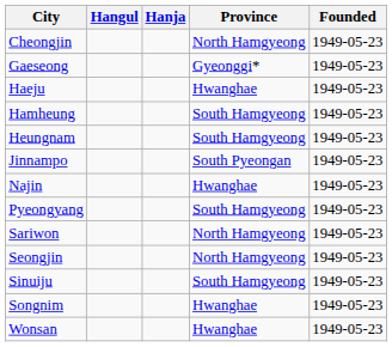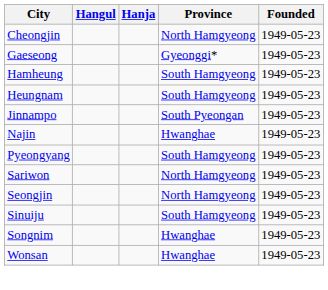 <table class="wikitable sortable" style="text-align:right;">
 <tr>
 <th>City</th>
 <th><a href='#'>Hangul</a></th>
 <th><a href='#'>Hanja</a></th>
 <th>Province</th>
 <th>Founded</th>
 </tr>
 <tr>
 <td align="left"><a href='#'>Cheongjin</a></td>
 <td align="left"><span></span></td>
 <td align="left"><span></span></td>
 <td align="left"><a href='#'>North Hamgyeong</a></td>
 <td>1949-05-23</td>
 </tr>
 <tr>
 <td align="left"><a href='#'>Gaeseong</a></td>
 <td align="left"><span></span></td>
 <td align="left"><span></span></td>
 <td align="left"><a href='#'>Gyeonggi</a>*</td>
-<td>1949-05-23</td>
-</tr>
-<tr>
-<td align="left"><a href='#'>Haeju</a></td>
-<td align="left"><span></span></td>
-<td align="left"><span></span></td>
-<td align="left"><a href='#'>Hwanghae</a></td>
 <td>1949-05-23</td>
 </tr>
 <tr>
 <td align="left"><a href='#'>Hamheung</a></td>
 <td align="left"><span></span></td>
 <td align="left"><span></span></td>
 <td align="left"><a href='#'>South Hamgyeong</a></td>
 <td>1949-05-23</td>
 </tr>
 <tr>
 <td align="left"><a href='#'>Heungnam</a></td>
 <td align="left"><span></span></td>
 <td align="left"><span></span></td>
 <td align="left"><a href='#'>South Hamgyeong</a></td>
 <td>1949-05-23</td>
 </tr>
 <tr>
 <td align="left"><a href='#'>Jinnampo</a></td>
 <td align="left"><span></span></td>
 <td align="left"><span></span></td>
 <td align="left"><a href='#'>South Pyeongan</a></td>
 <td>1949-05-23</td>
 </tr>
 <tr>
 <td align="left"><a href='#'>Najin</a></td>
 <td align="left"><span></span></td>
 <td align="left"><span></span></td>
 <td align="left"><a href='#'>Hwanghae</a></td>
 <td>1949-05-23</td>
 </tr>
 <tr>
 <td align="left"><a href='#'>Pyeongyang</a></td>
 <td align="left"><span></span></td>
 <td align="left"><span></span></td>
 <td align="left"><a href='#'>South Hamgyeong</a></td>
 <td>1949-05-23</td>
 </tr>
 <tr>
 <td align="left"><a href='#'>Sariwon</a></td>
 <td align="left"><span></span></td>
 <td align="left"><span></span></td>
 <td align="left"><a href='#'>North Hamgyeong</a></td>
 <td>1949-05-23</td>
 </tr>
 <tr>
 <td align="left"><a href='#'>Seongjin</a></td>
 <td align="left"><span></span></td>
 <td align="left"><span></span></td>
 <td align="left"><a href='#'>North Hamgyeong</a></td>
 <td>1949-05-23</td>
 </tr>
 <tr>
 <td align="left"><a href='#'>Sinuiju</a></td>
 <td align="left"><span></span></td>
 <td align="left"><span></span></td>
 <td align="left"><a href='#'>South Hamgyeong</a></td>
 <td>1949-05-23</td>
 </tr>
 <tr>
 <td align="left"><a href='#'>Songnim</a></td>
 <td align="left"><span></span></td>
 <td align="left"><span></span></td>
 <td align="left"><a href='#'>Hwanghae</a></td>
 <td>1949-05-23</td>
 </tr>
 <tr>
 <td align="left"><a href='#'>Wonsan</a></td>
 <td align="left"><span></span></td>
 <td align="left"><span></span></td>
 <td align="left"><a href='#'>Hwanghae</a></td>
 <td>1949-05-23</td>
 </tr>
 </table>
